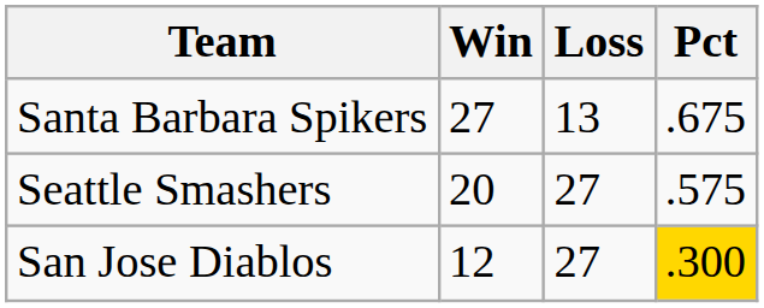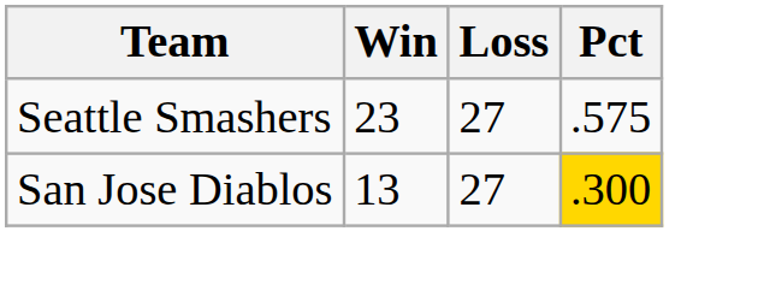 <table class="wikitable">
 <tr>
 <th>Team</th>
 <th>Win</th>
 <th>Loss</th>
 <th>Pct</th>
 </tr>
 <tr>
-<td>Santa Barbara Spikers</td>
-<td>27</td>
-<td>13</td>
-<td>.675</td>
-</tr>
-<tr>
 <td>Seattle Smashers</td>
-<td>20</td>
+<td>23</td>
 <td>27</td>
 <td>.575</td>
 </tr>
 <tr>
 <td>San Jose Diablos</td>
-<td>12</td>
+<td>13</td>
 <td>27</td>
 <td style="background: gold;">.300</td>
 </tr>
 </table>
